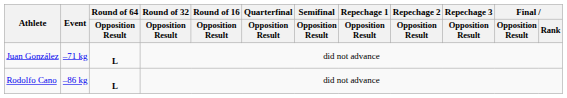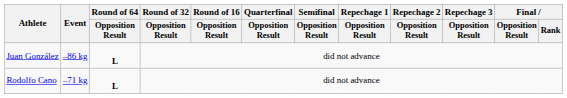 <table class=wikitable style=font-size:90%;text-align:center>
 <tr>
 <th rowspan=2>Athlete</th>
 <th rowspan=2>Event</th>
 <th>Round of 64</th>
 <th>Round of 32</th>
 <th>Round of 16</th>
 <th>Quarterfinal</th>
 <th>Semifinal</th>
 <th>Repechage 1</th>
 <th>Repechage 2</th>
 <th>Repechage 3</th>
 <th colspan=2>Final / </th>
 </tr>
 <tr style=font-size:95%>
 <th>Opposition<br>Result</th>
 <th>Opposition<br>Result</th>
 <th>Opposition<br>Result</th>
 <th>Opposition<br>Result</th>
 <th>Opposition<br>Result</th>
 <th>Opposition<br>Result</th>
 <th>Opposition<br>Result</th>
 <th>Opposition<br>Result</th>
 <th>Opposition<br>Result</th>
 <th>Rank</th>
 </tr>
 <tr>
 <td align=left><a href='#'>Juan González</a></td>
-<td align=left><a href='#'>–71 kg</a></td>
+<td align=left><a href='#'>–86 kg</a></td>
 <td><br><strong>L</strong></td>
 <td colspan=9>did not advance</td>
 </tr>
 <tr>
 <td align=left><a href='#'>Rodolfo Cano</a></td>
-<td align=left><a href='#'>–86 kg</a></td>
+<td align=left><a href='#'>–71 kg</a></td>
 <td><br><strong>L</strong></td>
 <td colspan=9>did not advance</td>
 </tr>
 </table>
